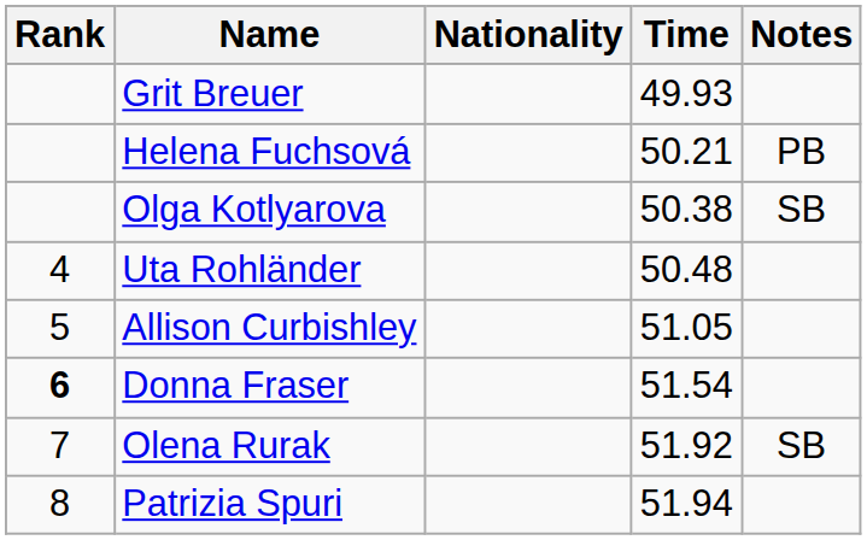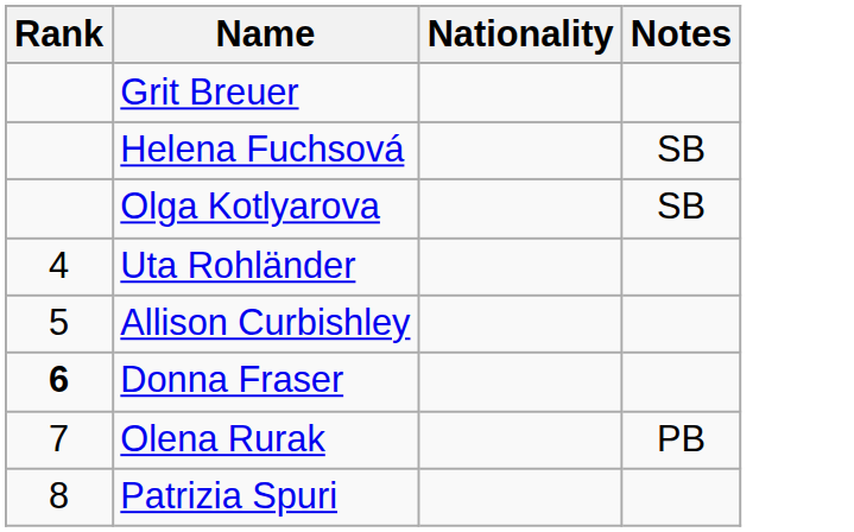 <table class="wikitable sortable" style="text-align:center">
 <tr>
 <th>Rank</th>
 <th>Name</th>
 <th>Nationality</th>
-<th>Time</th>
 <th>Notes</th>
 </tr>
 <tr>
 <td></td>
 <td align=left><a href='#'>Grit Breuer</a></td>
 <td align=left></td>
-<td>49.93</td>
 <td></td>
 </tr>
 <tr>
 <td></td>
 <td align=left><a href='#'>Helena Fuchsová</a></td>
 <td align=left></td>
-<td>50.21</td>
-<td>PB</td>
+<td>SB</td>
 </tr>
 <tr>
 <td></td>
 <td align=left><a href='#'>Olga Kotlyarova</a></td>
 <td align=left></td>
-<td>50.38</td>
 <td>SB</td>
 </tr>
 <tr>
 <td>4</td>
 <td align=left><a href='#'>Uta Rohländer</a></td>
 <td align=left></td>
-<td>50.48</td>
 <td></td>
 </tr>
 <tr>
 <td>5</td>
 <td align=left><a href='#'>Allison Curbishley</a></td>
 <td align=left></td>
-<td>51.05</td>
 <td></td>
 </tr>
 <tr>
 <td><strong>6</strong></td>
 <td align=left><a href='#'>Donna Fraser</a></td>
 <td align=left></td>
-<td>51.54</td>
 <td></td>
 </tr>
 <tr>
 <td>7</td>
 <td align=left><a href='#'>Olena Rurak</a></td>
 <td align=left></td>
-<td>51.92</td>
-<td>SB</td>
+<td>PB</td>
 </tr>
 <tr>
 <td>8</td>
 <td align=left><a href='#'>Patrizia Spuri</a></td>
 <td align=left></td>
-<td>51.94</td>
 <td></td>
 </tr>
 </table>
